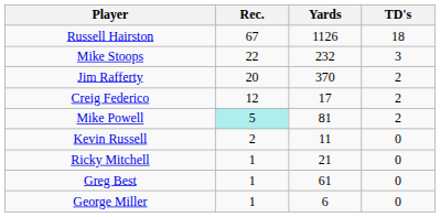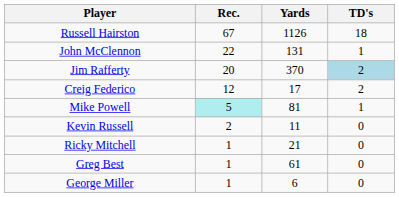 <table class="wikitable sortable">
 <tr>
 <th bgcolor="#DDDDFF" width="26%">Player</th>
 <th bgcolor="#DDDDFF" width="9%">Rec.</th>
 <th bgcolor="#DDDDFF" width="9%">Yards</th>
 <th bgcolor="#DDDDFF" width="9%">TD's</th>
 </tr>
 <tr align="center">
 <td><a href='#'>Russell Hairston</a></td>
 <td>67</td>
 <td>1126</td>
 <td>18</td>
 </tr>
 <tr align="center">
-<td><a href='#'>Mike Stoops</a></td>
+<td><a href='#'>John McClennon</a></td>
 <td>22</td>
-<td>232</td>
-<td>3</td>
+<td>131</td>
+<td>1</td>
 </tr>
 <tr align="center">
 <td><a href='#'>Jim Rafferty</a></td>
 <td>20</td>
 <td>370</td>
-<td>2</td>
+<td style="background: lightblue;">2</td>
 </tr>
 <tr align="center">
 <td><a href='#'>Creig Federico</a></td>
 <td>12</td>
 <td>17</td>
 <td>2</td>
 </tr>
 <tr align="center">
 <td><a href='#'>Mike Powell</a></td>
 <td style="background: paleturquoise;">5</td>
 <td>81</td>
-<td>2</td>
+<td>1</td>
 </tr>
 <tr align="center">
 <td><a href='#'>Kevin Russell</a></td>
 <td>2</td>
 <td>11</td>
 <td>0</td>
 </tr>
 <tr align="center">
 <td><a href='#'>Ricky Mitchell</a></td>
 <td>1</td>
 <td>21</td>
 <td>0</td>
 </tr>
 <tr align="center">
 <td><a href='#'>Greg Best</a></td>
 <td>1</td>
 <td>61</td>
 <td>0</td>
 </tr>
 <tr align="center">
 <td><a href='#'>George Miller</a></td>
 <td>1</td>
 <td>6</td>
 <td>0</td>
 </tr>
 </table>
